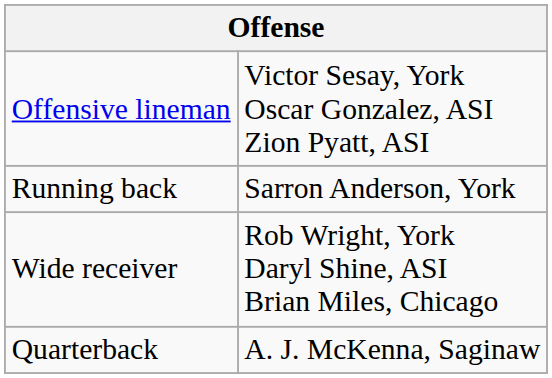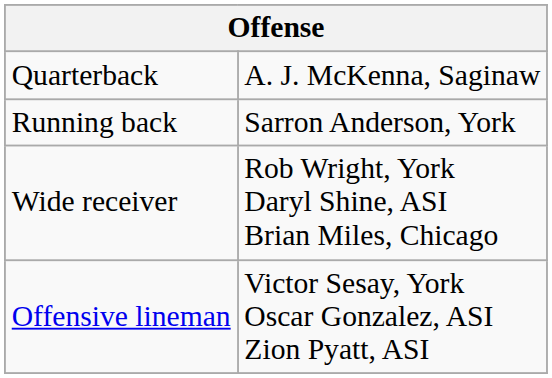 <table class="wikitable">
 <tr>
 <th colspan="2">Offense</th>
 </tr>
 <tr>
-<td><a href='#'>Offensive lineman</a></td>
-<td>Victor Sesay, York<br>Oscar Gonzalez, ASI<br>Zion Pyatt, ASI</td>
+<td>Quarterback</td>
+<td>A. J. McKenna, Saginaw</td>
 </tr>
 <tr>
 <td>Running back</td>
 <td>Sarron Anderson, York</td>
 </tr>
 <tr>
 <td>Wide receiver</td>
 <td>Rob Wright, York<br>Daryl Shine, ASI<br>Brian Miles, Chicago</td>
 </tr>
 <tr>
-<td>Quarterback</td>
-<td>A. J. McKenna, Saginaw</td>
+<td><a href='#'>Offensive lineman</a></td>
+<td>Victor Sesay, York<br>Oscar Gonzalez, ASI<br>Zion Pyatt, ASI</td>
 </tr>
 </table>
